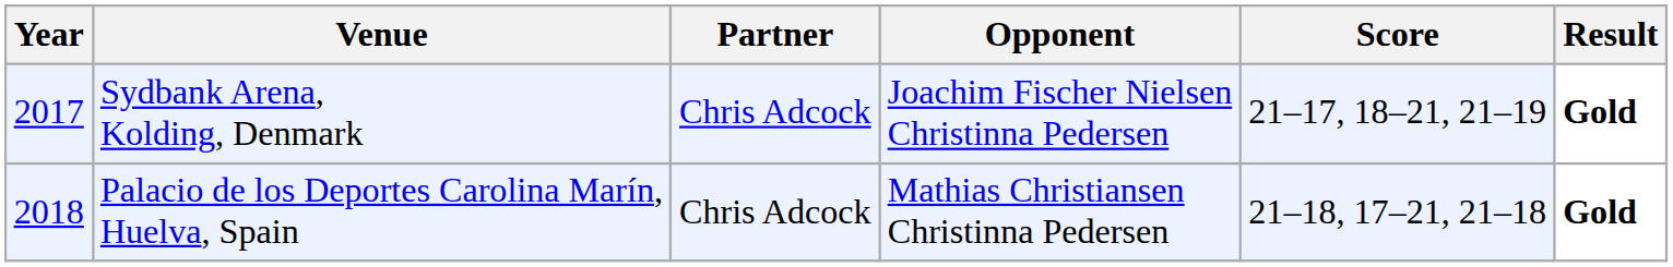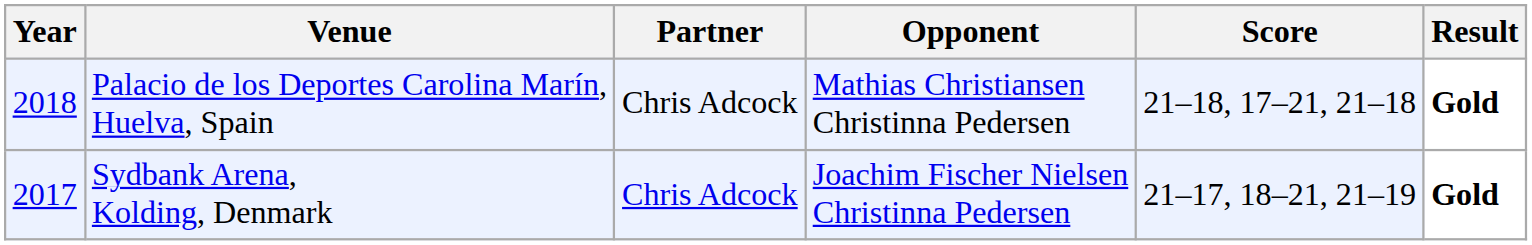 <table class="sortable wikitable" style="font-size: 90%;">
 <tr>
 <th>Year</th>
 <th>Venue</th>
 <th>Partner</th>
 <th>Opponent</th>
 <th>Score</th>
 <th>Result</th>
 </tr>
 <tr style="background:#ECF2FF">
+<td align="center"><a href='#'>2018</a></td>
+<td align="left"><a href='#'>Palacio de los Deportes Carolina Marín</a>,<br><a href='#'>Huelva</a>, Spain</td>
+<td align="left"> Chris Adcock</td>
+<td align="left"> <a href='#'>Mathias Christiansen</a><br> Christinna Pedersen</td>
+<td align="left">21–18, 17–21, 21–18</td>
+<td style="text-align:left; background:white"> <strong>Gold</strong></td>
+</tr>
+<tr style="background:#ECF2FF">
 <td align="center"><a href='#'>2017</a></td>
 <td align="left"><a href='#'>Sydbank Arena</a>,<br><a href='#'>Kolding</a>, Denmark</td>
 <td align="left"> <a href='#'>Chris Adcock</a></td>
 <td align="left"> <a href='#'>Joachim Fischer Nielsen</a><br> <a href='#'>Christinna Pedersen</a></td>
 <td align="left">21–17, 18–21, 21–19</td>
 <td style="text-align:left; background:white"> <strong>Gold</strong></td>
 </tr>
-<tr style="background:#ECF2FF">
-<td align="center"><a href='#'>2018</a></td>
-<td align="left"><a href='#'>Palacio de los Deportes Carolina Marín</a>,<br><a href='#'>Huelva</a>, Spain</td>
-<td align="left"> Chris Adcock</td>
-<td align="left"> <a href='#'>Mathias Christiansen</a><br> Christinna Pedersen</td>
-<td align="left">21–18, 17–21, 21–18</td>
-<td style="text-align:left; background:white"> <strong>Gold</strong></td>
-</tr>
 </table>
